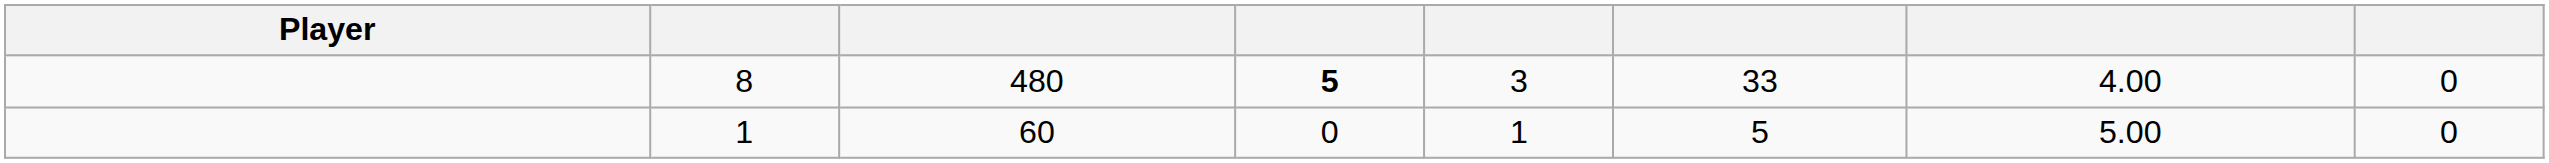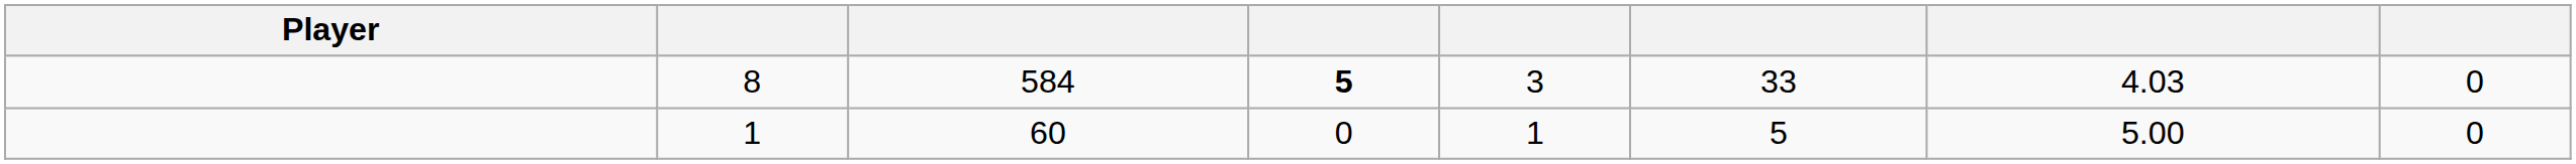 <table class="wikitable sortable" style="width:100%;">
 <tr style="text-align:center; background:#ddd;">
 <th>Player</th>
 <th></th>
 <th></th>
 <th></th>
 <th></th>
 <th></th>
 <th></th>
 <th></th>
 </tr>
 <tr align=center>
 <td></td>
 <td>8</td>
-<td>480</td>
+<td>584</td>
 <td><strong>5</strong></td>
 <td>3</td>
 <td>33</td>
-<td>4.00</td>
+<td>4.03</td>
 <td>0</td>
 </tr>
 <tr align=center>
 <td></td>
 <td>1</td>
 <td>60</td>
 <td>0</td>
 <td>1</td>
 <td>5</td>
 <td>5.00</td>
 <td>0</td>
 </tr>
 </table>
